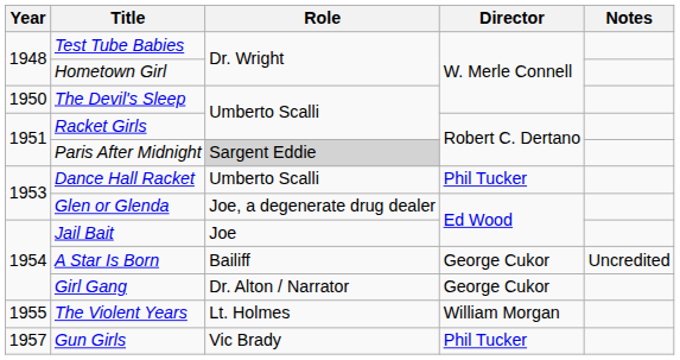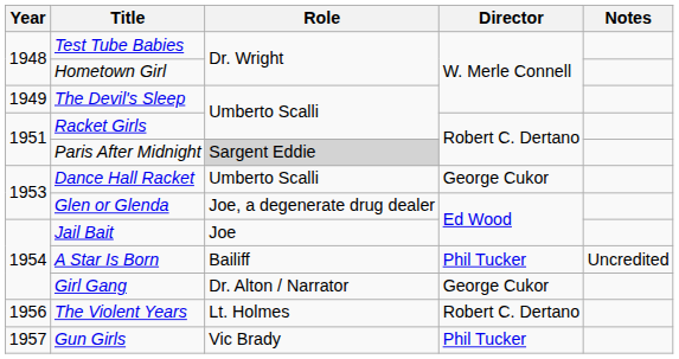 <table class="wikitable">
 <tr>
 <th>Year</th>
 <th>Title</th>
 <th>Role</th>
 <th>Director</th>
 <th>Notes</th>
 </tr>
 <tr>
 <td rowspan=2>1948</td>
 <td><em><a href='#'>Test Tube Babies</a></em></td>
 <td rowspan=2>Dr. Wright</td>
 <td rowspan=3>W. Merle Connell</td>
 <td></td>
 </tr>
 <tr>
 <td><em>Hometown Girl</em></td>
 <td></td>
 </tr>
 <tr>
-<td>1950</td>
+<td>1949</td>
 <td><em><a href='#'>The Devil's Sleep</a></em></td>
 <td rowspan=2>Umberto Scalli</td>
 <td></td>
 </tr>
 <tr>
 <td rowspan=2>1951</td>
 <td><em><a href='#'>Racket Girls</a></em></td>
 <td rowspan=2>Robert C. Dertano</td>
 <td></td>
 </tr>
 <tr>
 <td><em>Paris After Midnight</em></td>
 <td style="background: lightgrey;">Sargent Eddie</td>
 <td></td>
 </tr>
 <tr>
 <td rowspan=2>1953</td>
 <td><em><a href='#'>Dance Hall Racket</a></em></td>
 <td>Umberto Scalli</td>
-<td><a href='#'>Phil Tucker</a></td>
+<td>George Cukor</td>
 <td></td>
 </tr>
 <tr>
 <td><em><a href='#'>Glen or Glenda</a></em></td>
 <td>Joe, a degenerate drug dealer</td>
 <td rowspan=2><a href='#'>Ed Wood</a></td>
 <td></td>
 </tr>
 <tr>
 <td rowspan=3>1954</td>
 <td><em><a href='#'>Jail Bait</a></em></td>
 <td>Joe</td>
 <td></td>
 </tr>
 <tr>
 <td><em><a href='#'>A Star Is Born</a></em></td>
 <td>Bailiff</td>
-<td>George Cukor</td>
+<td><a href='#'>Phil Tucker</a></td>
 <td>Uncredited</td>
 </tr>
 <tr>
 <td><em><a href='#'>Girl Gang</a></em></td>
 <td>Dr. Alton / Narrator</td>
 <td>George Cukor</td>
 <td></td>
 </tr>
 <tr>
-<td>1955</td>
+<td>1956</td>
 <td><em><a href='#'>The Violent Years</a></em></td>
 <td>Lt. Holmes</td>
-<td>William Morgan</td>
+<td>Robert C. Dertano</td>
 <td></td>
 </tr>
 <tr>
 <td>1957</td>
 <td><em><a href='#'>Gun Girls</a></em></td>
 <td>Vic Brady</td>
 <td><a href='#'>Phil Tucker</a></td>
 <td></td>
 </tr>
 </table>
